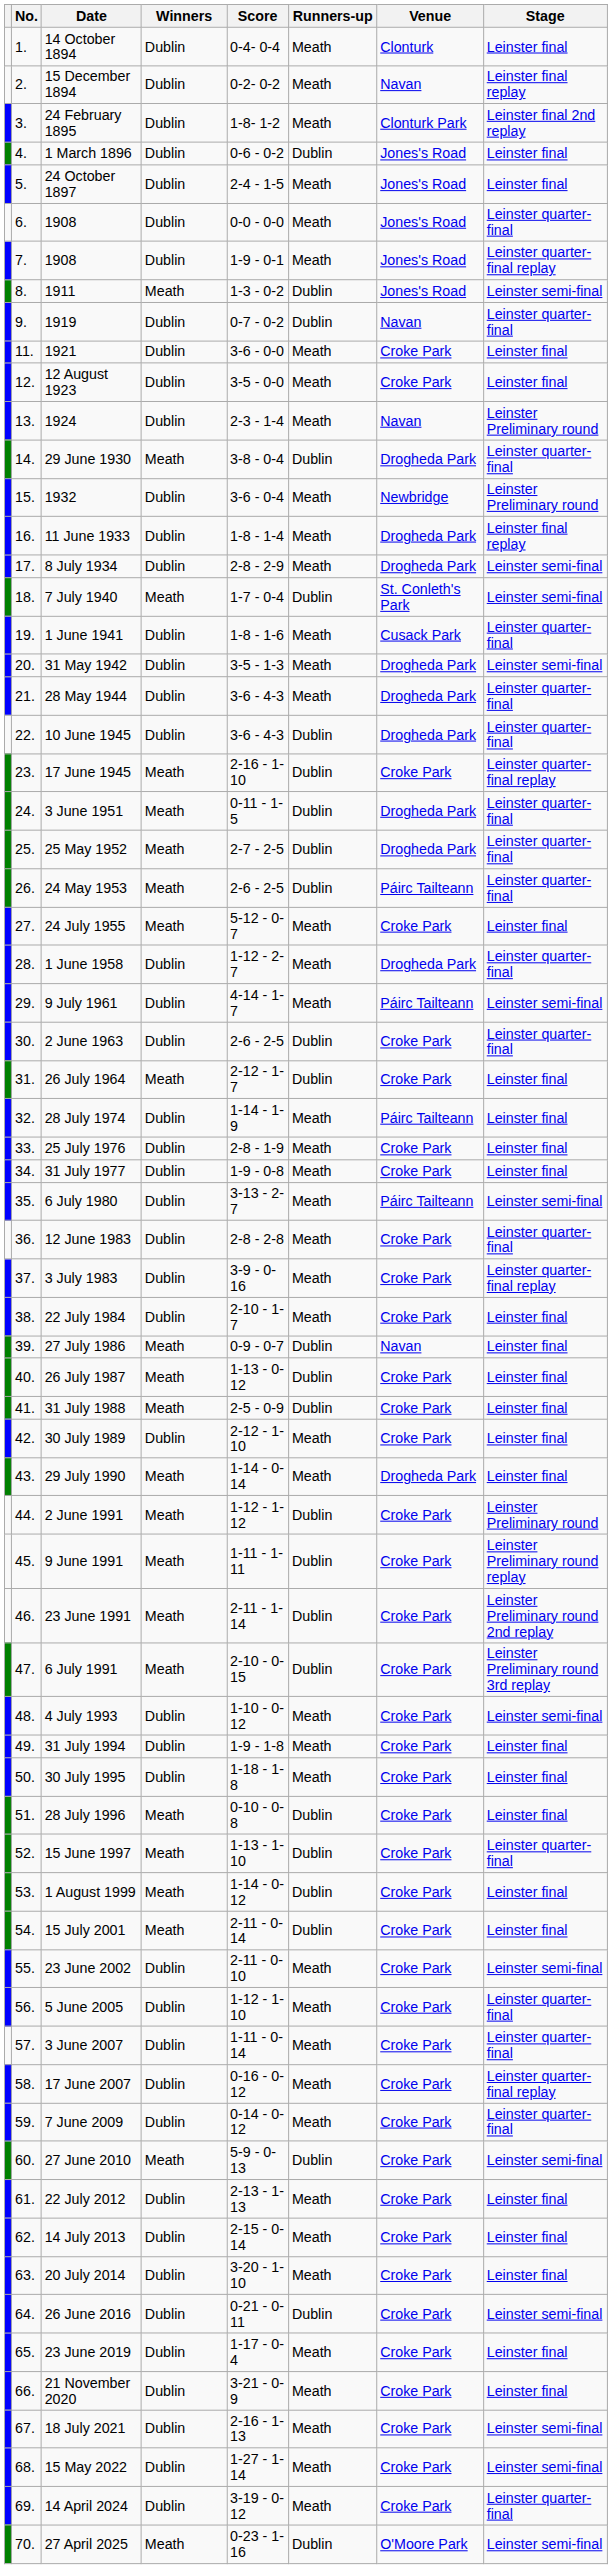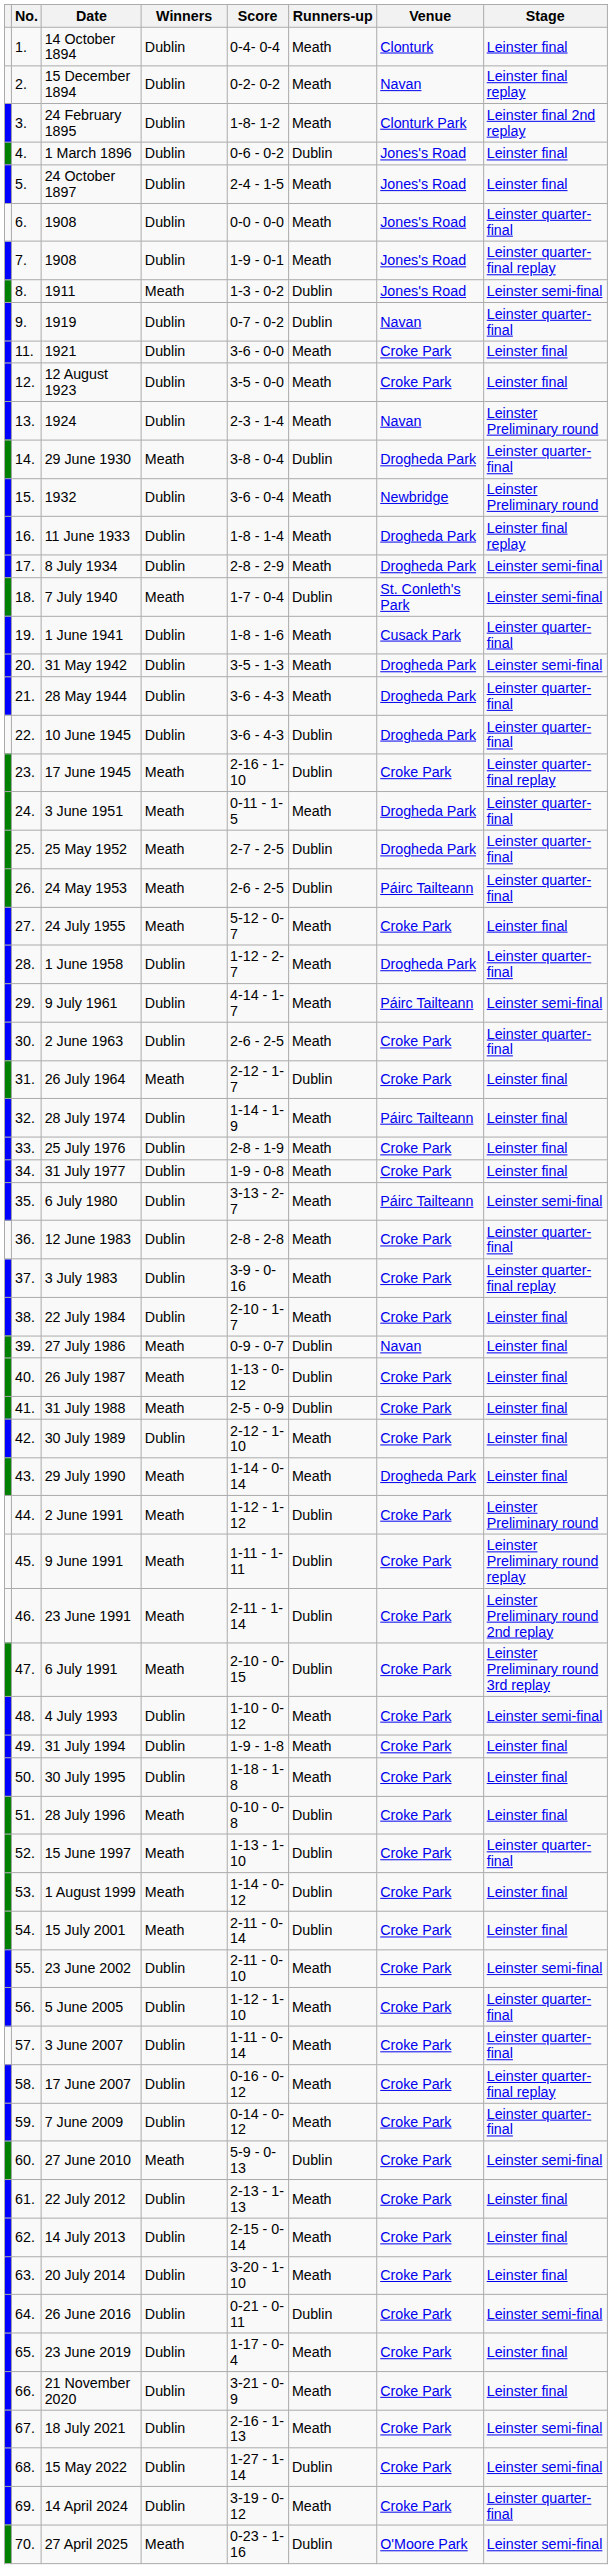 <table class="wikitable" style="font-size:90%">
 <tr>
 <th width=1></th>
 <th width=5>No.</th>
 <th width=120>Date</th>
 <th width=100>Winners</th>
 <th width=70>Score</th>
 <th width=100>Runners-up</th>
 <th width=130>Venue</th>
 <th width=160>Stage</th>
 </tr>
 <tr>
 <td style="background-color:"></td>
 <td>1.</td>
 <td>14 October 1894</td>
 <td>Dublin</td>
 <td>0-4- 0-4</td>
 <td>Meath</td>
 <td><a href='#'>Clonturk</a></td>
 <td><a href='#'>Leinster final</a></td>
 </tr>
 <tr>
 <td style="background-color:"></td>
 <td>2.</td>
 <td>15 December 1894</td>
 <td>Dublin</td>
 <td>0-2- 0-2</td>
 <td>Meath</td>
 <td><a href='#'>Navan</a></td>
 <td><a href='#'>Leinster final replay</a></td>
 </tr>
 <tr>
 <td style="background-color:blue"></td>
 <td>3.</td>
 <td>24 February 1895</td>
 <td>Dublin</td>
 <td>1-8- 1-2</td>
 <td>Meath</td>
 <td><a href='#'>Clonturk Park</a></td>
 <td><a href='#'>Leinster final 2nd replay</a></td>
 </tr>
 <tr>
 <td style="background-color:green"></td>
 <td>4.</td>
 <td>1 March 1896</td>
 <td>Dublin</td>
 <td>0-6 - 0-2</td>
 <td>Dublin</td>
 <td><a href='#'>Jones's Road</a></td>
 <td><a href='#'>Leinster final</a></td>
 </tr>
 <tr>
 <td style="background-color:blue"></td>
 <td>5.</td>
 <td>24 October 1897</td>
 <td>Dublin</td>
 <td>2-4 - 1-5</td>
 <td>Meath</td>
 <td><a href='#'>Jones's Road</a></td>
 <td><a href='#'>Leinster final</a></td>
 </tr>
 <tr>
 <td style="background-color:"></td>
 <td>6.</td>
 <td>1908</td>
 <td>Dublin</td>
 <td>0-0 - 0-0</td>
 <td>Meath</td>
 <td><a href='#'>Jones's Road</a></td>
 <td><a href='#'>Leinster quarter-final</a></td>
 </tr>
 <tr>
 <td style="background-color:blue"></td>
 <td>7.</td>
 <td>1908</td>
 <td>Dublin</td>
 <td>1-9 - 0-1</td>
 <td>Meath</td>
 <td><a href='#'>Jones's Road</a></td>
 <td><a href='#'>Leinster quarter-final replay</a></td>
 </tr>
 <tr>
 <td style="background-color:green"></td>
 <td>8.</td>
 <td>1911</td>
 <td>Meath</td>
 <td>1-3 - 0-2</td>
 <td>Dublin</td>
 <td><a href='#'>Jones's Road</a></td>
 <td><a href='#'>Leinster semi-final</a></td>
 </tr>
 <tr>
 <td style="background-color:blue"></td>
 <td>9.</td>
 <td>1919</td>
 <td>Dublin</td>
 <td>0-7 - 0-2</td>
 <td>Dublin</td>
 <td><a href='#'>Navan</a></td>
 <td><a href='#'>Leinster quarter-final</a></td>
 </tr>
 <tr>
 <td style="background-color:blue"></td>
 <td>11.</td>
 <td>1921</td>
 <td>Dublin</td>
 <td>3-6 - 0-0</td>
 <td>Meath</td>
 <td><a href='#'>Croke Park</a></td>
 <td><a href='#'>Leinster final</a></td>
 </tr>
 <tr>
 <td style="background-color:blue"></td>
 <td>12.</td>
 <td>12 August 1923</td>
 <td>Dublin</td>
 <td>3-5 - 0-0</td>
 <td>Meath</td>
 <td><a href='#'>Croke Park</a></td>
 <td><a href='#'>Leinster final</a></td>
 </tr>
 <tr>
 <td style="background-color:blue"></td>
 <td>13.</td>
 <td>1924</td>
 <td>Dublin</td>
 <td>2-3 - 1-4</td>
 <td>Meath</td>
 <td><a href='#'>Navan</a></td>
 <td><a href='#'>Leinster Preliminary round</a></td>
 </tr>
 <tr>
 <td style="background-color:green"></td>
 <td>14.</td>
 <td>29 June 1930</td>
 <td>Meath</td>
 <td>3-8 - 0-4</td>
 <td>Dublin</td>
 <td><a href='#'>Drogheda Park</a></td>
 <td><a href='#'>Leinster quarter-final</a></td>
 </tr>
 <tr>
 <td style="background-color:blue"></td>
 <td>15.</td>
 <td>1932</td>
 <td>Dublin</td>
 <td>3-6 - 0-4</td>
 <td>Meath</td>
 <td><a href='#'>Newbridge</a></td>
 <td><a href='#'>Leinster Preliminary round</a></td>
 </tr>
 <tr>
 <td style="background-color:blue"></td>
 <td>16.</td>
 <td>11 June 1933</td>
 <td>Dublin</td>
 <td>1-8 - 1-4</td>
 <td>Meath</td>
 <td><a href='#'>Drogheda Park</a></td>
 <td><a href='#'>Leinster final replay</a></td>
 </tr>
 <tr>
 <td style="background-color:blue"></td>
 <td>17.</td>
 <td>8 July 1934</td>
 <td>Dublin</td>
 <td>2-8 - 2-9</td>
 <td>Meath</td>
 <td><a href='#'>Drogheda Park</a></td>
 <td><a href='#'>Leinster semi-final</a></td>
 </tr>
 <tr>
 <td style="background-color:green"></td>
 <td>18.</td>
 <td>7 July 1940</td>
 <td>Meath</td>
 <td>1-7 - 0-4</td>
 <td>Dublin</td>
 <td><a href='#'>St. Conleth's Park</a></td>
 <td><a href='#'>Leinster semi-final</a></td>
 </tr>
 <tr>
 <td style="background-color:blue"></td>
 <td>19.</td>
 <td>1 June 1941</td>
 <td>Dublin</td>
 <td>1-8 - 1-6</td>
 <td>Meath</td>
 <td><a href='#'>Cusack Park</a></td>
 <td><a href='#'>Leinster quarter-final</a></td>
 </tr>
 <tr>
 <td style="background-color:blue"></td>
 <td>20.</td>
 <td>31 May 1942</td>
 <td>Dublin</td>
 <td>3-5 - 1-3</td>
 <td>Meath</td>
 <td><a href='#'>Drogheda Park</a></td>
 <td><a href='#'>Leinster semi-final</a></td>
 </tr>
 <tr>
 <td style="background-color:blue"></td>
 <td>21.</td>
 <td>28 May 1944</td>
 <td>Dublin</td>
 <td>3-6 - 4-3</td>
 <td>Meath</td>
 <td><a href='#'>Drogheda Park</a></td>
 <td><a href='#'>Leinster quarter-final</a></td>
 </tr>
 <tr>
 <td style="background-color:"></td>
 <td>22.</td>
 <td>10 June 1945</td>
 <td>Dublin</td>
 <td>3-6 - 4-3</td>
 <td>Dublin</td>
 <td><a href='#'>Drogheda Park</a></td>
 <td><a href='#'>Leinster quarter-final</a></td>
 </tr>
 <tr>
 <td style="background-color:green"></td>
 <td>23.</td>
 <td>17 June 1945</td>
 <td>Meath</td>
 <td>2-16 - 1-10</td>
 <td>Dublin</td>
 <td><a href='#'>Croke Park</a></td>
 <td><a href='#'>Leinster quarter-final replay</a></td>
 </tr>
 <tr>
 <td style="background-color:green"></td>
 <td>24.</td>
 <td>3 June 1951</td>
 <td>Meath</td>
 <td>0-11 - 1-5</td>
-<td>Dublin</td>
+<td>Meath</td>
 <td><a href='#'>Drogheda Park</a></td>
 <td><a href='#'>Leinster quarter-final</a></td>
 </tr>
 <tr>
 <td style="background-color:green"></td>
 <td>25.</td>
 <td>25 May 1952</td>
 <td>Meath</td>
 <td>2-7 - 2-5</td>
 <td>Dublin</td>
 <td><a href='#'>Drogheda Park</a></td>
 <td><a href='#'>Leinster quarter-final</a></td>
 </tr>
 <tr>
 <td style="background-color:green"></td>
 <td>26.</td>
 <td>24 May 1953</td>
 <td>Meath</td>
 <td>2-6 - 2-5</td>
 <td>Dublin</td>
 <td><a href='#'>Páirc Tailteann</a></td>
 <td><a href='#'>Leinster quarter-final</a></td>
 </tr>
 <tr>
 <td style="background-color:blue"></td>
 <td>27.</td>
 <td>24 July 1955</td>
 <td>Meath</td>
 <td>5-12 - 0-7</td>
 <td>Meath</td>
 <td><a href='#'>Croke Park</a></td>
 <td><a href='#'>Leinster final</a></td>
 </tr>
 <tr>
 <td style="background-color:blue"></td>
 <td>28.</td>
 <td>1 June 1958</td>
 <td>Dublin</td>
 <td>1-12 - 2-7</td>
 <td>Meath</td>
 <td><a href='#'>Drogheda Park</a></td>
 <td><a href='#'>Leinster quarter-final</a></td>
 </tr>
 <tr>
 <td style="background-color:blue"></td>
 <td>29.</td>
 <td>9 July 1961</td>
 <td>Dublin</td>
 <td>4-14 - 1-7</td>
 <td>Meath</td>
 <td><a href='#'>Páirc Tailteann</a></td>
 <td><a href='#'>Leinster semi-final</a></td>
 </tr>
 <tr>
 <td style="background-color:blue"></td>
 <td>30.</td>
 <td>2 June 1963</td>
 <td>Dublin</td>
 <td>2-6 - 2-5</td>
-<td>Dublin</td>
+<td>Meath</td>
 <td><a href='#'>Croke Park</a></td>
 <td><a href='#'>Leinster quarter-final</a></td>
 </tr>
 <tr>
 <td style="background-color:green"></td>
 <td>31.</td>
 <td>26 July 1964</td>
 <td>Meath</td>
 <td>2-12 - 1-7</td>
 <td>Dublin</td>
 <td><a href='#'>Croke Park</a></td>
 <td><a href='#'>Leinster final</a></td>
 </tr>
 <tr>
 <td style="background-color:blue"></td>
 <td>32.</td>
 <td>28 July 1974</td>
 <td>Dublin</td>
 <td>1-14 - 1-9</td>
 <td>Meath</td>
 <td><a href='#'>Páirc Tailteann</a></td>
 <td><a href='#'>Leinster final</a></td>
 </tr>
 <tr>
 <td style="background-color:blue"></td>
 <td>33.</td>
 <td>25 July 1976</td>
 <td>Dublin</td>
 <td>2-8 - 1-9</td>
 <td>Meath</td>
 <td><a href='#'>Croke Park</a></td>
 <td><a href='#'>Leinster final</a></td>
 </tr>
 <tr>
 <td style="background-color:blue"></td>
 <td>34.</td>
 <td>31 July 1977</td>
 <td>Dublin</td>
 <td>1-9 - 0-8</td>
 <td>Meath</td>
 <td><a href='#'>Croke Park</a></td>
 <td><a href='#'>Leinster final</a></td>
 </tr>
 <tr>
 <td style="background-color:blue"></td>
 <td>35.</td>
 <td>6 July 1980</td>
 <td>Dublin</td>
 <td>3-13 - 2-7</td>
 <td>Meath</td>
 <td><a href='#'>Páirc Tailteann</a></td>
 <td><a href='#'>Leinster semi-final</a></td>
 </tr>
 <tr>
 <td style="background-color:"></td>
 <td>36.</td>
 <td>12 June 1983</td>
 <td>Dublin</td>
 <td>2-8 - 2-8</td>
 <td>Meath</td>
 <td><a href='#'>Croke Park</a></td>
 <td><a href='#'>Leinster quarter-final</a></td>
 </tr>
 <tr>
 <td style="background-color:blue"></td>
 <td>37.</td>
 <td>3 July 1983</td>
 <td>Dublin</td>
 <td>3-9 - 0-16</td>
 <td>Meath</td>
 <td><a href='#'>Croke Park</a></td>
 <td><a href='#'>Leinster quarter-final replay</a></td>
 </tr>
 <tr>
 <td style="background-color:blue"></td>
 <td>38.</td>
 <td>22 July 1984</td>
 <td>Dublin</td>
 <td>2-10 - 1-7</td>
 <td>Meath</td>
 <td><a href='#'>Croke Park</a></td>
 <td><a href='#'>Leinster final</a></td>
 </tr>
 <tr>
 <td style="background-color:green"></td>
 <td>39.</td>
 <td>27 July 1986</td>
 <td>Meath</td>
 <td>0-9 - 0-7</td>
 <td>Dublin</td>
 <td><a href='#'>Navan</a></td>
 <td><a href='#'>Leinster final</a></td>
 </tr>
 <tr>
 <td style="background-color:green"></td>
 <td>40.</td>
 <td>26 July 1987</td>
 <td>Meath</td>
 <td>1-13 - 0-12</td>
 <td>Dublin</td>
 <td><a href='#'>Croke Park</a></td>
 <td><a href='#'>Leinster final</a></td>
 </tr>
 <tr>
 <td style="background-color:green"></td>
 <td>41.</td>
 <td>31 July 1988</td>
 <td>Meath</td>
 <td>2-5 - 0-9</td>
 <td>Dublin</td>
 <td><a href='#'>Croke Park</a></td>
 <td><a href='#'>Leinster final</a></td>
 </tr>
 <tr>
 <td style="background-color:blue"></td>
 <td>42.</td>
 <td>30 July 1989</td>
 <td>Dublin</td>
 <td>2-12 - 1-10</td>
 <td>Meath</td>
 <td><a href='#'>Croke Park</a></td>
 <td><a href='#'>Leinster final</a></td>
 </tr>
 <tr>
 <td style="background-color:green"></td>
 <td>43.</td>
 <td>29 July 1990</td>
 <td>Meath</td>
 <td>1-14 - 0-14</td>
 <td>Meath</td>
 <td><a href='#'>Drogheda Park</a></td>
 <td><a href='#'>Leinster final</a></td>
 </tr>
 <tr>
 <td style="background-color:"></td>
 <td>44.</td>
 <td>2 June 1991</td>
 <td>Meath</td>
 <td>1-12 - 1-12</td>
 <td>Dublin</td>
 <td><a href='#'>Croke Park</a></td>
 <td><a href='#'>Leinster Preliminary round</a></td>
 </tr>
 <tr>
 <td style="background-color:"></td>
 <td>45.</td>
 <td>9 June 1991</td>
 <td>Meath</td>
 <td>1-11 - 1-11</td>
 <td>Dublin</td>
 <td><a href='#'>Croke Park</a></td>
 <td><a href='#'>Leinster Preliminary round replay</a></td>
 </tr>
 <tr>
 <td style="background-color:"></td>
 <td>46.</td>
 <td>23 June 1991</td>
 <td>Meath</td>
 <td>2-11 - 1-14</td>
 <td>Dublin</td>
 <td><a href='#'>Croke Park</a></td>
 <td><a href='#'>Leinster Preliminary round 2nd replay</a></td>
 </tr>
 <tr>
 <td style="background-color:green"></td>
 <td>47.</td>
 <td>6 July 1991</td>
 <td>Meath</td>
 <td>2-10 - 0-15</td>
 <td>Dublin</td>
 <td><a href='#'>Croke Park</a></td>
 <td><a href='#'>Leinster Preliminary round 3rd replay</a></td>
 </tr>
 <tr>
 <td style="background-color:blue"></td>
 <td>48.</td>
 <td>4 July 1993</td>
 <td>Dublin</td>
 <td>1-10 - 0-12</td>
 <td>Meath</td>
 <td><a href='#'>Croke Park</a></td>
 <td><a href='#'>Leinster semi-final</a></td>
 </tr>
 <tr>
 <td style="background-color:blue"></td>
 <td>49.</td>
 <td>31 July 1994</td>
 <td>Dublin</td>
 <td>1-9 - 1-8</td>
 <td>Meath</td>
 <td><a href='#'>Croke Park</a></td>
 <td><a href='#'>Leinster final</a></td>
 </tr>
 <tr>
 <td style="background-color:blue"></td>
 <td>50.</td>
 <td>30 July 1995</td>
 <td>Dublin</td>
 <td>1-18 - 1-8</td>
 <td>Meath</td>
 <td><a href='#'>Croke Park</a></td>
 <td><a href='#'>Leinster final</a></td>
 </tr>
 <tr>
 <td style="background-color:green"></td>
 <td>51.</td>
 <td>28 July 1996</td>
 <td>Meath</td>
 <td>0-10 - 0-8</td>
 <td>Dublin</td>
 <td><a href='#'>Croke Park</a></td>
 <td><a href='#'>Leinster final</a></td>
 </tr>
 <tr>
 <td style="background-color:green"></td>
 <td>52.</td>
 <td>15 June 1997</td>
 <td>Meath</td>
 <td>1-13 - 1-10</td>
 <td>Dublin</td>
 <td><a href='#'>Croke Park</a></td>
 <td><a href='#'>Leinster quarter-final</a></td>
 </tr>
 <tr>
 <td style="background-color:green"></td>
 <td>53.</td>
 <td>1 August 1999</td>
 <td>Meath</td>
 <td>1-14 - 0-12</td>
 <td>Dublin</td>
 <td><a href='#'>Croke Park</a></td>
 <td><a href='#'>Leinster final</a></td>
 </tr>
 <tr>
 <td style="background-color:green"></td>
 <td>54.</td>
 <td>15 July 2001</td>
 <td>Meath</td>
 <td>2-11 - 0-14</td>
 <td>Dublin</td>
 <td><a href='#'>Croke Park</a></td>
 <td><a href='#'>Leinster final</a></td>
 </tr>
 <tr>
 <td style="background-color:blue"></td>
 <td>55.</td>
 <td>23 June 2002</td>
 <td>Dublin</td>
 <td>2-11 - 0-10</td>
 <td>Meath</td>
 <td><a href='#'>Croke Park</a></td>
 <td><a href='#'>Leinster semi-final</a></td>
 </tr>
 <tr>
 <td style="background-color:blue"></td>
 <td>56.</td>
 <td>5 June 2005</td>
 <td>Dublin</td>
 <td>1-12 - 1-10</td>
 <td>Meath</td>
 <td><a href='#'>Croke Park</a></td>
 <td><a href='#'>Leinster quarter-final</a></td>
 </tr>
 <tr>
 <td style="background-color:"></td>
 <td>57.</td>
 <td>3 June 2007</td>
 <td>Dublin</td>
 <td>1-11 - 0-14</td>
 <td>Meath</td>
 <td><a href='#'>Croke Park</a></td>
 <td><a href='#'>Leinster quarter-final</a></td>
 </tr>
 <tr>
 <td style="background-color:blue"></td>
 <td>58.</td>
 <td>17 June 2007</td>
 <td>Dublin</td>
 <td>0-16 - 0-12</td>
 <td>Meath</td>
 <td><a href='#'>Croke Park</a></td>
 <td><a href='#'>Leinster quarter-final replay</a></td>
 </tr>
 <tr>
 <td style="background-color:blue"></td>
 <td>59.</td>
 <td>7 June 2009</td>
 <td>Dublin</td>
 <td>0-14 - 0-12</td>
 <td>Meath</td>
 <td><a href='#'>Croke Park</a></td>
 <td><a href='#'>Leinster quarter-final</a></td>
 </tr>
 <tr>
 <td style="background-color:green"></td>
 <td>60.</td>
 <td>27 June 2010</td>
 <td>Meath</td>
 <td>5-9 - 0-13</td>
 <td>Dublin</td>
 <td><a href='#'>Croke Park</a></td>
 <td><a href='#'>Leinster semi-final</a></td>
 </tr>
 <tr>
 <td style="background-color:blue"></td>
 <td>61.</td>
 <td>22 July 2012</td>
 <td>Dublin</td>
 <td>2-13 - 1-13</td>
 <td>Meath</td>
 <td><a href='#'>Croke Park</a></td>
 <td><a href='#'>Leinster final</a></td>
 </tr>
 <tr>
 <td style="background-color:blue"></td>
 <td>62.</td>
 <td>14 July 2013</td>
 <td>Dublin</td>
 <td>2-15 - 0-14</td>
 <td>Meath</td>
 <td><a href='#'>Croke Park</a></td>
 <td><a href='#'>Leinster final</a></td>
 </tr>
 <tr>
 <td style="background-color:blue"></td>
 <td>63.</td>
 <td>20 July 2014</td>
 <td>Dublin</td>
 <td>3-20 - 1-10</td>
 <td>Meath</td>
 <td><a href='#'>Croke Park</a></td>
 <td><a href='#'>Leinster final</a></td>
 </tr>
 <tr>
 <td style="background-color:blue"></td>
 <td>64.</td>
 <td>26 June 2016</td>
 <td>Dublin</td>
 <td>0-21 - 0-11</td>
 <td>Dublin</td>
 <td><a href='#'>Croke Park</a></td>
 <td><a href='#'>Leinster semi-final</a></td>
 </tr>
 <tr>
 <td style="background-color:blue"></td>
 <td>65.</td>
 <td>23 June 2019</td>
 <td>Dublin</td>
 <td>1-17 - 0-4</td>
 <td>Meath</td>
 <td><a href='#'>Croke Park</a></td>
 <td><a href='#'>Leinster final</a></td>
 </tr>
 <tr>
 <td style="background-color:blue"></td>
 <td>66.</td>
 <td>21 November 2020</td>
 <td>Dublin</td>
 <td>3-21 - 0-9</td>
 <td>Meath</td>
 <td><a href='#'>Croke Park</a></td>
 <td><a href='#'>Leinster final</a></td>
 </tr>
 <tr>
 <td style="background-color:blue"></td>
 <td>67.</td>
 <td>18 July 2021</td>
 <td>Dublin</td>
 <td>2-16 - 1-13</td>
 <td>Meath</td>
 <td><a href='#'>Croke Park</a></td>
 <td><a href='#'>Leinster semi-final</a></td>
 </tr>
 <tr>
 <td style="background-color:blue"></td>
 <td>68.</td>
 <td>15 May 2022</td>
 <td>Dublin</td>
 <td>1-27 - 1-14</td>
-<td>Meath</td>
+<td>Dublin</td>
 <td><a href='#'>Croke Park</a></td>
 <td><a href='#'>Leinster semi-final</a></td>
 </tr>
 <tr>
 <td style="background-color:blue"></td>
 <td>69.</td>
 <td>14 April 2024</td>
 <td>Dublin</td>
 <td>3-19 - 0-12</td>
 <td>Meath</td>
 <td><a href='#'>Croke Park</a></td>
 <td><a href='#'>Leinster quarter-final</a></td>
 </tr>
 <tr>
 <td style="background-color:green"></td>
 <td>70.</td>
 <td>27 April 2025</td>
 <td>Meath</td>
 <td>0-23 - 1-16</td>
 <td>Dublin</td>
 <td><a href='#'>O'Moore Park</a></td>
 <td><a href='#'>Leinster semi-final</a></td>
 </tr>
 </table>
